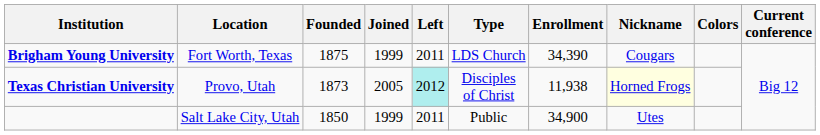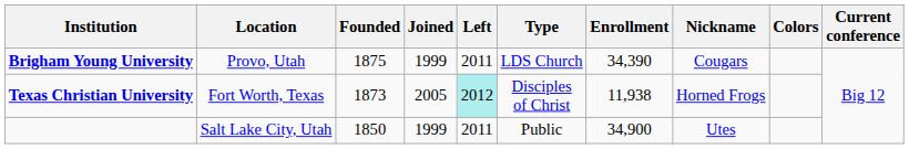 <table class="wikitable sortable" style="text-align:center">
 <tr>
 <th>Institution</th>
 <th>Location</th>
 <th>Founded</th>
 <th>Joined</th>
 <th>Left</th>
 <th>Type</th>
 <th>Enrollment</th>
 <th>Nickname</th>
 <th type="unsortable">Colors</th>
 <th>Current<br>conference</th>
 </tr>
 <tr>
 <td><strong><a href='#'>Brigham Young University</a></strong></td>
-<td><a href='#'>Fort Worth, Texas</a></td>
+<td><a href='#'>Provo, Utah</a></td>
 <td>1875</td>
 <td>1999</td>
 <td>2011</td>
 <td><a href='#'>LDS Church</a></td>
 <td>34,390</td>
 <td><a href='#'>Cougars</a></td>
 <td></td>
 <td rowspan="3"><a href='#'>Big 12</a></td>
 </tr>
 <tr>
 <td><strong><a href='#'>Texas Christian University</a></strong></td>
-<td><a href='#'>Provo, Utah</a></td>
+<td><a href='#'>Fort Worth, Texas</a></td>
 <td>1873</td>
 <td>2005</td>
 <td style="background: paleturquoise;">2012</td>
 <td><a href='#'>Disciples<br>of Christ</a></td>
 <td>11,938</td>
-<td style="background: lightyellow;"><a href='#'>Horned Frogs</a></td>
+<td><a href='#'>Horned Frogs</a></td>
 <td></td>
 </tr>
 <tr>
 <td></td>
 <td><a href='#'>Salt Lake City, Utah</a></td>
 <td>1850</td>
 <td>1999</td>
 <td>2011</td>
 <td>Public</td>
 <td>34,900</td>
 <td><a href='#'>Utes</a></td>
 <td></td>
 </tr>
 </table>
